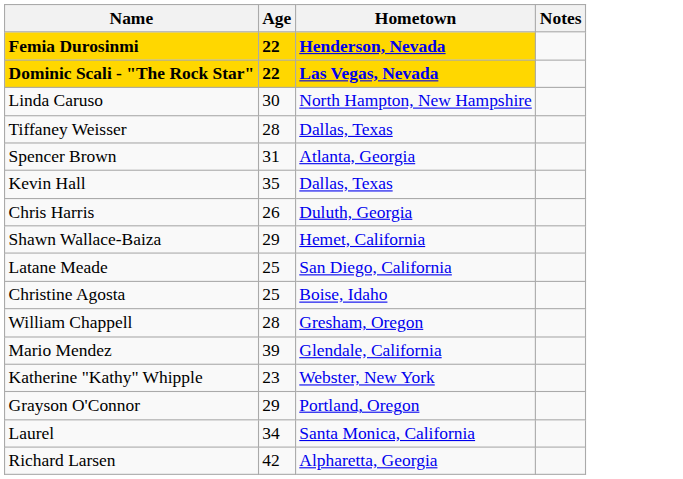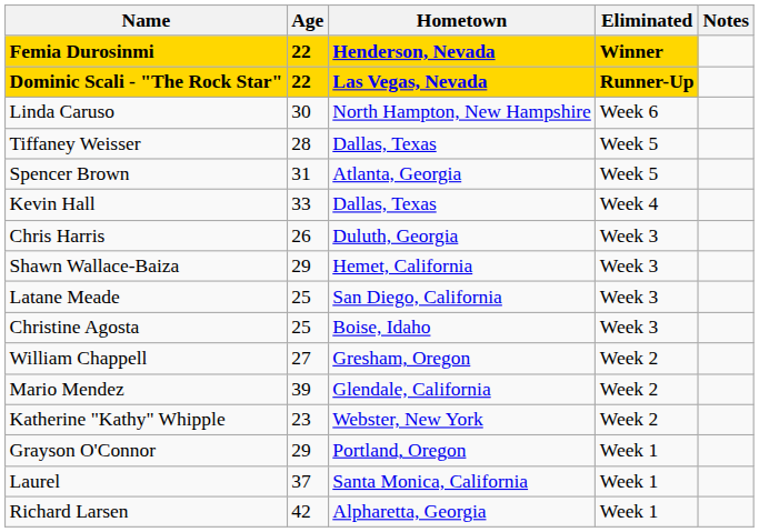 <table class="wikitable">
 <tr>
 <th>Name</th>
 <th>Age</th>
 <th>Hometown</th>
+<th>Eliminated</th>
 <th>Notes</th>
 </tr>
 <tr>
 <td bgcolor="gold"><strong>Femia Durosinmi</strong></td>
 <td bgcolor="gold"><strong>22</strong></td>
 <td bgcolor="gold"><strong><a href='#'>Henderson, Nevada</a></strong></td>
+<td bgcolor="gold"><strong>Winner</strong></td>
 <td></td>
 </tr>
 <tr>
 <td bgcolor="gold"><strong>Dominic Scali - "The Rock Star"</strong></td>
 <td bgcolor="gold"><strong>22</strong></td>
 <td bgcolor="gold"><strong><a href='#'>Las Vegas, Nevada</a></strong></td>
+<td bgcolor="gold"><strong>Runner-Up</strong></td>
 <td></td>
 </tr>
 <tr>
 <td>Linda Caruso</td>
 <td>30</td>
 <td><a href='#'>North Hampton, New Hampshire</a></td>
+<td>Week 6</td>
 <td></td>
 </tr>
 <tr>
 <td>Tiffaney Weisser</td>
 <td>28</td>
 <td><a href='#'>Dallas, Texas</a></td>
+<td>Week 5</td>
 <td></td>
 </tr>
 <tr>
 <td>Spencer Brown</td>
 <td>31</td>
 <td><a href='#'>Atlanta, Georgia</a></td>
+<td>Week 5</td>
 <td></td>
 </tr>
 <tr>
 <td>Kevin Hall</td>
-<td>35</td>
+<td>33</td>
 <td><a href='#'>Dallas, Texas</a></td>
+<td>Week 4</td>
 <td></td>
 </tr>
 <tr>
 <td>Chris Harris</td>
 <td>26</td>
 <td><a href='#'>Duluth, Georgia</a></td>
+<td>Week 3</td>
 <td></td>
 </tr>
 <tr>
 <td>Shawn Wallace-Baiza</td>
 <td>29</td>
 <td><a href='#'>Hemet, California</a></td>
+<td>Week 3</td>
 <td></td>
 </tr>
 <tr>
 <td>Latane Meade</td>
 <td>25</td>
 <td><a href='#'>San Diego, California</a></td>
+<td>Week 3</td>
 <td></td>
 </tr>
 <tr>
 <td>Christine Agosta</td>
 <td>25</td>
 <td><a href='#'>Boise, Idaho</a></td>
+<td>Week 3</td>
 <td></td>
 </tr>
 <tr>
 <td>William Chappell</td>
-<td>28</td>
+<td>27</td>
 <td><a href='#'>Gresham, Oregon</a></td>
+<td>Week 2</td>
 <td></td>
 </tr>
 <tr>
 <td>Mario Mendez</td>
 <td>39</td>
 <td><a href='#'>Glendale, California</a></td>
+<td>Week 2</td>
 <td></td>
 </tr>
 <tr>
 <td>Katherine "Kathy" Whipple</td>
 <td>23</td>
 <td><a href='#'>Webster, New York</a></td>
+<td>Week 2</td>
 <td></td>
 </tr>
 <tr>
 <td>Grayson O'Connor</td>
 <td>29</td>
 <td><a href='#'>Portland, Oregon</a></td>
+<td>Week 1</td>
 <td></td>
 </tr>
 <tr>
 <td>Laurel</td>
-<td>34</td>
+<td>37</td>
 <td><a href='#'>Santa Monica, California</a></td>
+<td>Week 1</td>
 <td></td>
 </tr>
 <tr>
 <td>Richard Larsen</td>
 <td>42</td>
 <td><a href='#'>Alpharetta, Georgia</a></td>
+<td>Week 1</td>
 <td></td>
 </tr>
 </table>
